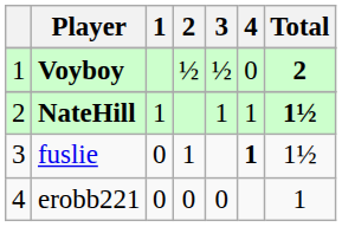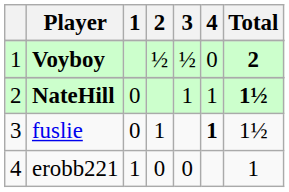 <table class="wikitable" style="text-align: center;">
 <tr>
 <th></th>
 <th>Player</th>
 <th>1</th>
 <th>2</th>
 <th>3</th>
 <th>4</th>
 <th>Total</th>
 </tr>
 <tr>
 </tr>
 <tr style="background:#ccffcc;">
 <td>1</td>
 <td align="left"><strong>Voyboy</strong></td>
 <td></td>
 <td>½</td>
 <td>½</td>
 <td>0</td>
 <td><strong>2</strong></td>
 </tr>
 <tr>
 </tr>
 <tr style="background:#ccffcc;">
 <td>2</td>
 <td align="left"><strong>NateHill</strong></td>
-<td>1</td>
+<td>0</td>
 <td></td>
 <td>1</td>
 <td>1</td>
 <td><strong>1½</strong></td>
 </tr>
 <tr>
 <td>3</td>
 <td align="left"><a href='#'>fuslie</a></td>
 <td>0</td>
 <td>1</td>
 <td></td>
 <td><strong>1</strong></td>
 <td>1½</td>
 </tr>
 <tr>
 <td>4</td>
 <td align="left">erobb221</td>
-<td>0</td>
+<td>1</td>
 <td>0</td>
 <td>0</td>
 <td></td>
 <td>1</td>
 </tr>
 </table>
